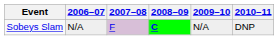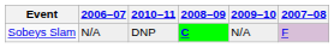 <table class="wikitable" border="1">
 <tr>
 <th>Event</th>
 <th><a href='#'>2006–07</a></th>
-<th><a href='#'>2007–08</a></th>
+<th><a href='#'>2010–11</a></th>
 <th><a href='#'>2008–09</a></th>
 <th><a href='#'>2009–10</a></th>
-<th><a href='#'>2010–11</a></th>
+<th><a href='#'>2007–08</a></th>
 </tr>
 <tr>
 <td><a href='#'>Sobeys Slam</a></td>
 <td style="background:#EFEFEF;">N/A</td>
-<td style="background:thistle;"><a href='#'>F</a></td>
+<td style="background:#EFEFEF;">DNP</td>
 <td style="background:#0f0;"><a href='#'><strong>C</strong></a></td>
 <td style="background:#EFEFEF;">N/A</td>
-<td style="background:#EFEFEF;">DNP</td>
+<td style="background:thistle;"><a href='#'>F</a></td>
 </tr>
 </table>
